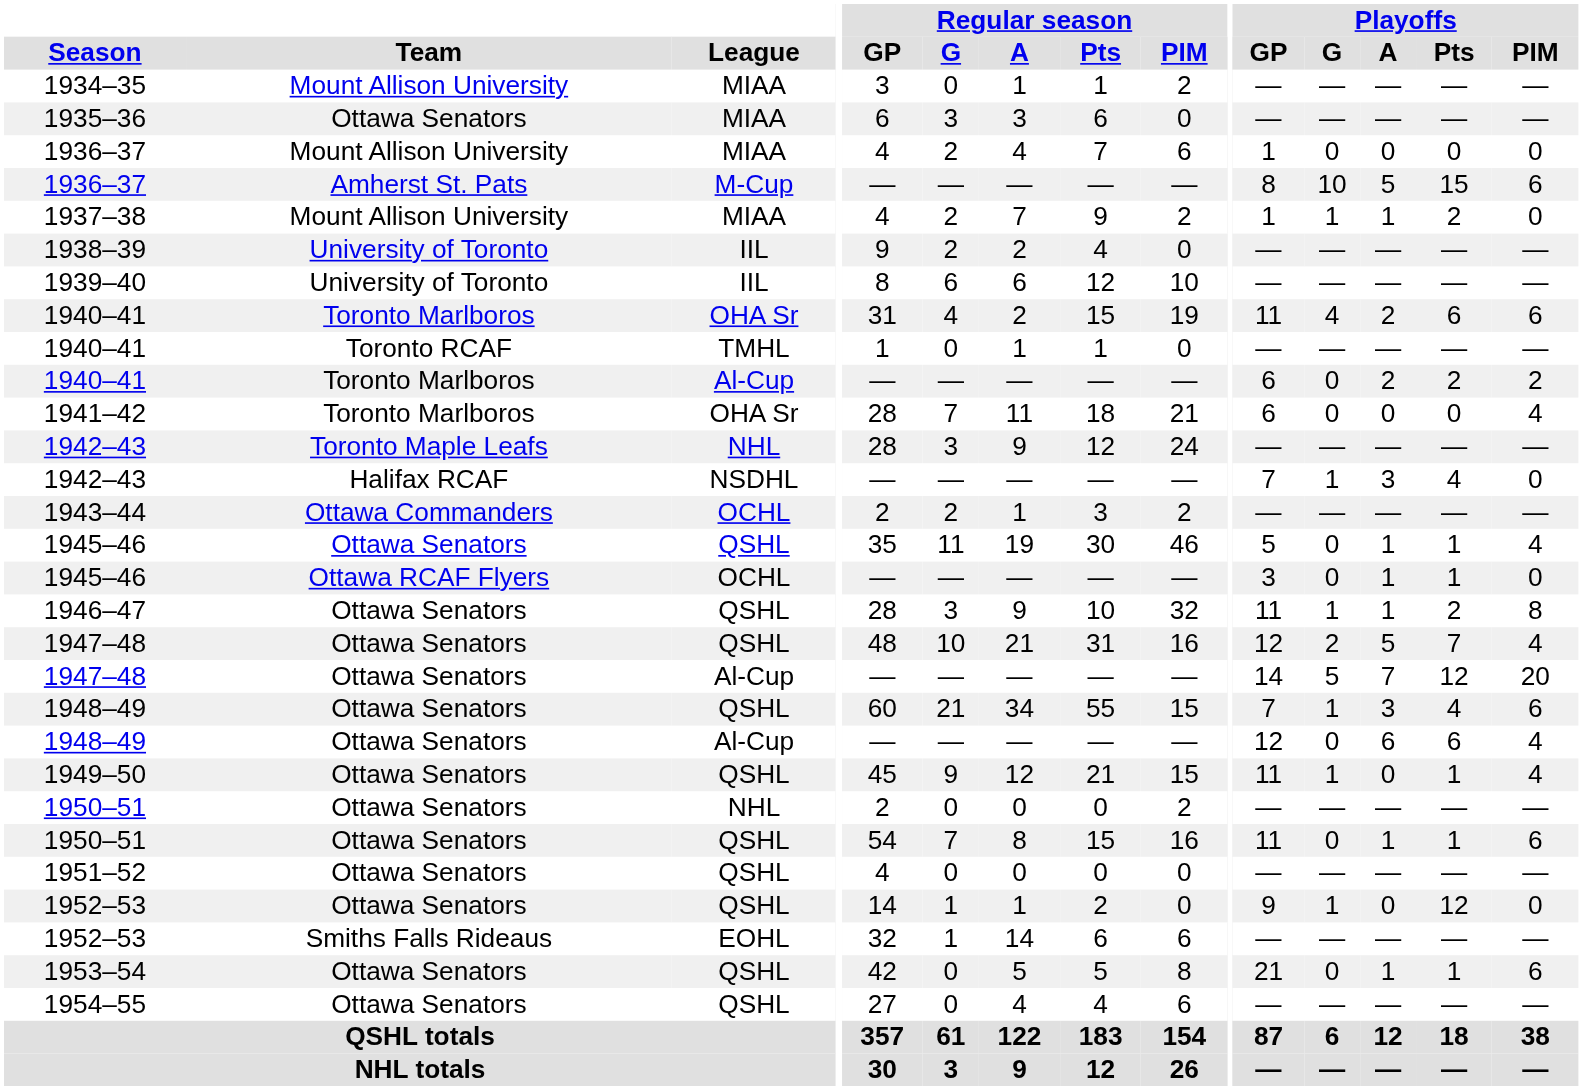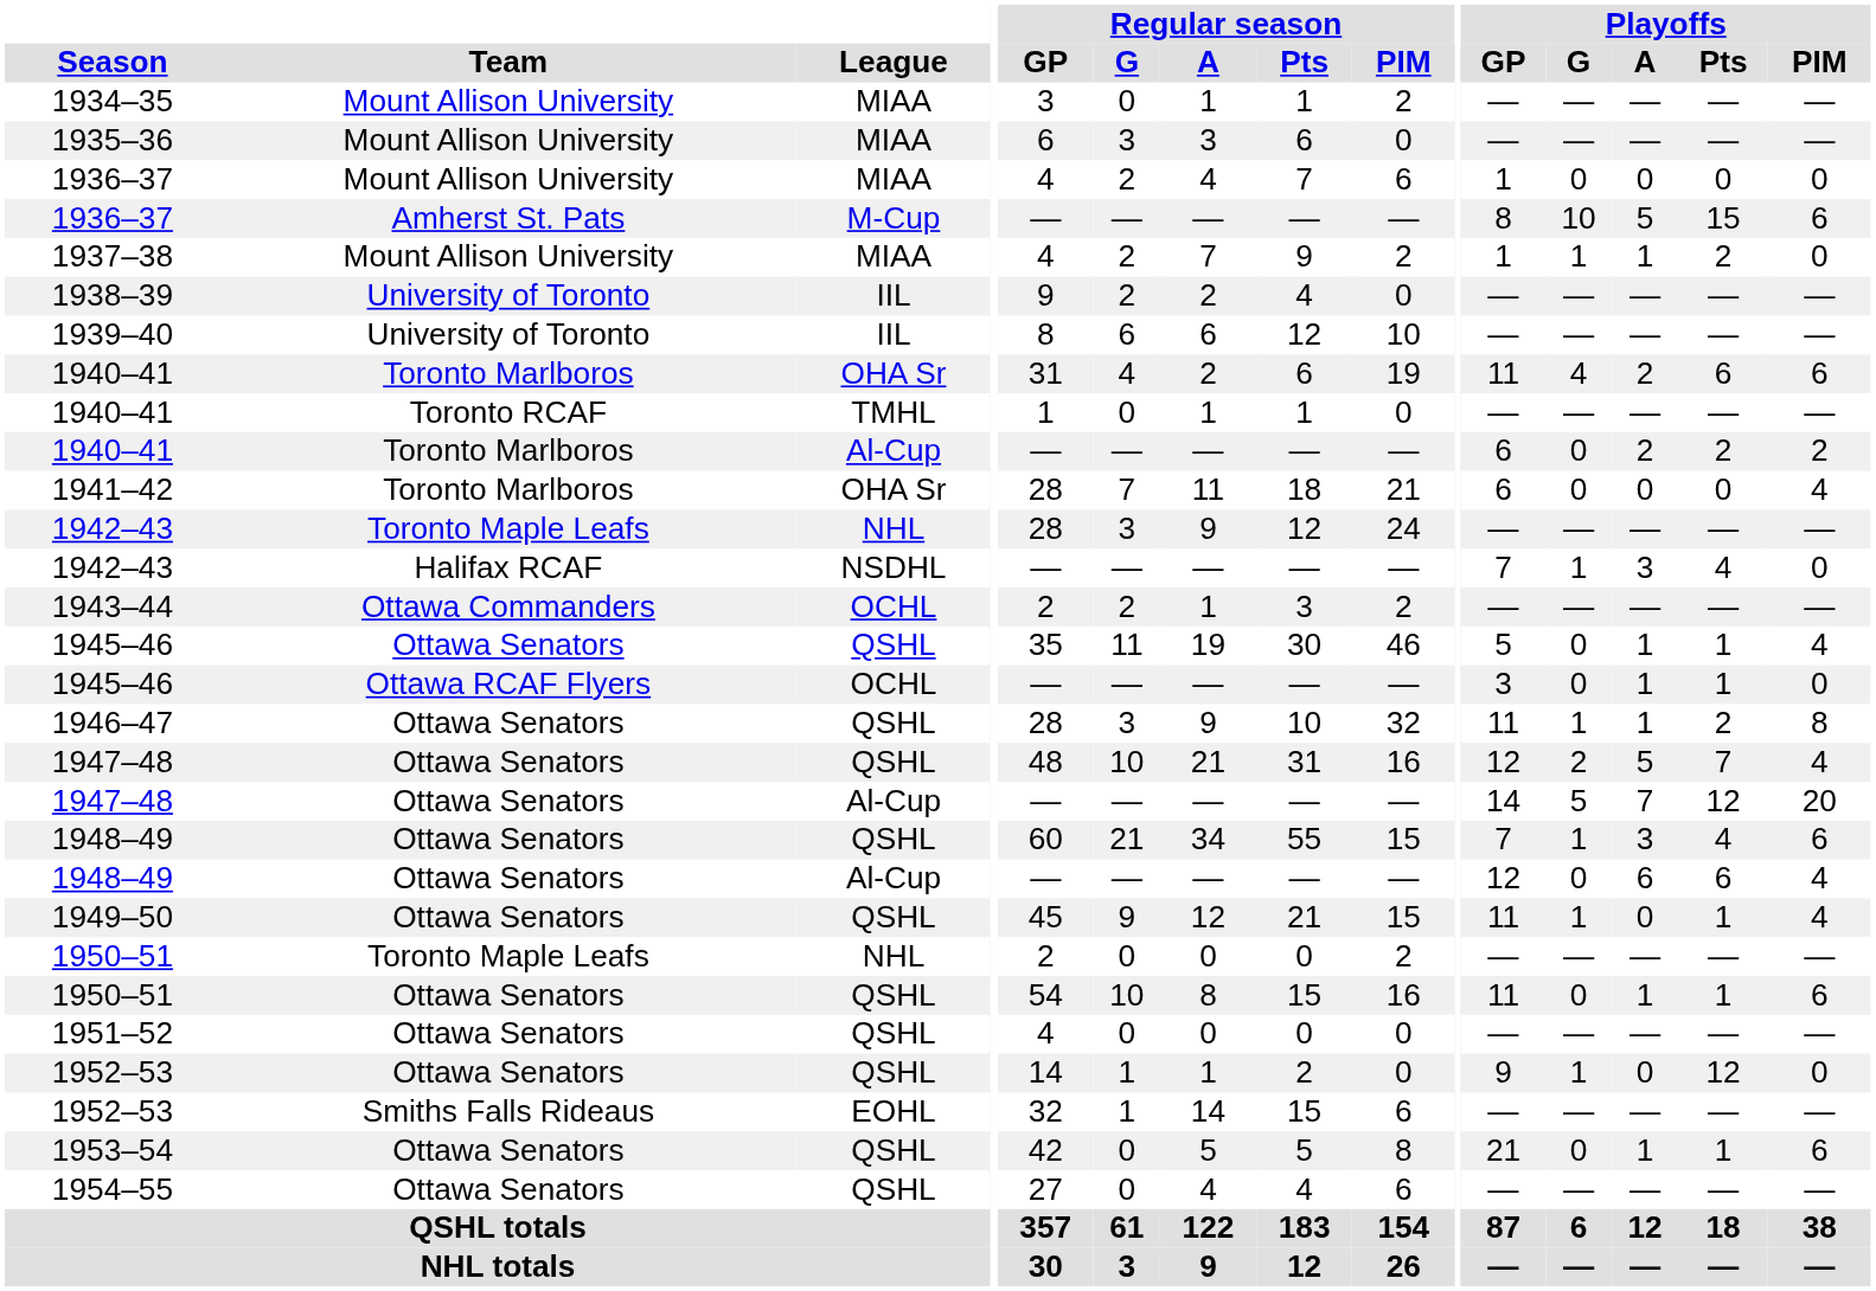 <table border="0" cellpadding="1" cellspacing="0" style="text-align:center; width:60em">
 <tr bgcolor="#e0e0e0">
 <th colspan="3" bgcolor="#ffffff"></th>
 <th rowspan="100" bgcolor="#ffffff"></th>
 <th colspan="5"><a href='#'>Regular season</a></th>
 <th rowspan="100" bgcolor="#ffffff"></th>
 <th colspan="5"><a href='#'>Playoffs</a></th>
 </tr>
 <tr bgcolor="#e0e0e0">
 <th><a href='#'>Season</a></th>
 <th>Team</th>
 <th>League</th>
 <th>GP</th>
 <th><a href='#'>G</a></th>
 <th><a href='#'>A</a></th>
 <th><a href='#'>Pts</a></th>
 <th><a href='#'>PIM</a></th>
 <th>GP</th>
 <th>G</th>
 <th>A</th>
 <th>Pts</th>
 <th>PIM</th>
 </tr>
 <tr>
 <td>1934–35</td>
 <td><a href='#'>Mount Allison University</a></td>
 <td>MIAA</td>
 <td>3</td>
 <td>0</td>
 <td>1</td>
 <td>1</td>
 <td>2</td>
 <td>—</td>
 <td>—</td>
 <td>—</td>
 <td>—</td>
 <td>—</td>
 </tr>
 <tr bgcolor="#f0f0f0">
 <td>1935–36</td>
-<td>Ottawa Senators</td>
+<td>Mount Allison University</td>
 <td>MIAA</td>
 <td>6</td>
 <td>3</td>
 <td>3</td>
 <td>6</td>
 <td>0</td>
 <td>—</td>
 <td>—</td>
 <td>—</td>
 <td>—</td>
 <td>—</td>
 </tr>
 <tr>
 <td>1936–37</td>
 <td>Mount Allison University</td>
 <td>MIAA</td>
 <td>4</td>
 <td>2</td>
 <td>4</td>
 <td>7</td>
 <td>6</td>
 <td>1</td>
 <td>0</td>
 <td>0</td>
 <td>0</td>
 <td>0</td>
 </tr>
 <tr bgcolor="#f0f0f0">
 <td><a href='#'>1936–37</a></td>
 <td><a href='#'>Amherst St. Pats</a></td>
 <td><a href='#'>M-Cup</a></td>
 <td>—</td>
 <td>—</td>
 <td>—</td>
 <td>—</td>
 <td>—</td>
 <td>8</td>
 <td>10</td>
 <td>5</td>
 <td>15</td>
 <td>6</td>
 </tr>
 <tr>
 <td>1937–38</td>
 <td>Mount Allison University</td>
 <td>MIAA</td>
 <td>4</td>
 <td>2</td>
 <td>7</td>
 <td>9</td>
 <td>2</td>
 <td>1</td>
 <td>1</td>
 <td>1</td>
 <td>2</td>
 <td>0</td>
 </tr>
 <tr bgcolor="#f0f0f0">
 <td>1938–39</td>
 <td><a href='#'>University of Toronto</a></td>
 <td>IIL</td>
 <td>9</td>
 <td>2</td>
 <td>2</td>
 <td>4</td>
 <td>0</td>
 <td>—</td>
 <td>—</td>
 <td>—</td>
 <td>—</td>
 <td>—</td>
 </tr>
 <tr>
 <td>1939–40</td>
 <td>University of Toronto</td>
 <td>IIL</td>
 <td>8</td>
 <td>6</td>
 <td>6</td>
 <td>12</td>
 <td>10</td>
 <td>—</td>
 <td>—</td>
 <td>—</td>
 <td>—</td>
 <td>—</td>
 </tr>
 <tr bgcolor="#f0f0f0">
 <td>1940–41</td>
 <td><a href='#'>Toronto Marlboros</a></td>
 <td><a href='#'>OHA Sr</a></td>
 <td>31</td>
 <td>4</td>
 <td>2</td>
-<td>15</td>
+<td>6</td>
 <td>19</td>
 <td>11</td>
 <td>4</td>
 <td>2</td>
 <td>6</td>
 <td>6</td>
 </tr>
 <tr>
 <td>1940–41</td>
 <td>Toronto RCAF</td>
 <td>TMHL</td>
 <td>1</td>
 <td>0</td>
 <td>1</td>
 <td>1</td>
 <td>0</td>
 <td>—</td>
 <td>—</td>
 <td>—</td>
 <td>—</td>
 <td>—</td>
 </tr>
 <tr bgcolor="#f0f0f0">
 <td><a href='#'>1940–41</a></td>
 <td>Toronto Marlboros</td>
 <td><a href='#'>Al-Cup</a></td>
 <td>—</td>
 <td>—</td>
 <td>—</td>
 <td>—</td>
 <td>—</td>
 <td>6</td>
 <td>0</td>
 <td>2</td>
 <td>2</td>
 <td>2</td>
 </tr>
 <tr>
 <td>1941–42</td>
 <td>Toronto Marlboros</td>
 <td>OHA Sr</td>
 <td>28</td>
 <td>7</td>
 <td>11</td>
 <td>18</td>
 <td>21</td>
 <td>6</td>
 <td>0</td>
 <td>0</td>
 <td>0</td>
 <td>4</td>
 </tr>
 <tr bgcolor="#f0f0f0">
 <td><a href='#'>1942–43</a></td>
 <td><a href='#'>Toronto Maple Leafs</a></td>
 <td><a href='#'>NHL</a></td>
 <td>28</td>
 <td>3</td>
 <td>9</td>
 <td>12</td>
 <td>24</td>
 <td>—</td>
 <td>—</td>
 <td>—</td>
 <td>—</td>
 <td>—</td>
 </tr>
 <tr>
 <td>1942–43</td>
 <td>Halifax RCAF</td>
 <td>NSDHL</td>
 <td>—</td>
 <td>—</td>
 <td>—</td>
 <td>—</td>
 <td>—</td>
 <td>7</td>
 <td>1</td>
 <td>3</td>
 <td>4</td>
 <td>0</td>
 </tr>
 <tr bgcolor="#f0f0f0">
 <td>1943–44</td>
 <td><a href='#'>Ottawa Commanders</a></td>
 <td><a href='#'>OCHL</a></td>
 <td>2</td>
 <td>2</td>
 <td>1</td>
 <td>3</td>
 <td>2</td>
 <td>—</td>
 <td>—</td>
 <td>—</td>
 <td>—</td>
 <td>—</td>
 </tr>
 <tr>
 <td>1945–46</td>
 <td><a href='#'>Ottawa Senators</a></td>
 <td><a href='#'>QSHL</a></td>
 <td>35</td>
 <td>11</td>
 <td>19</td>
 <td>30</td>
 <td>46</td>
 <td>5</td>
 <td>0</td>
 <td>1</td>
 <td>1</td>
 <td>4</td>
 </tr>
 <tr bgcolor="#f0f0f0">
 <td>1945–46</td>
 <td><a href='#'>Ottawa RCAF Flyers</a></td>
 <td>OCHL</td>
 <td>—</td>
 <td>—</td>
 <td>—</td>
 <td>—</td>
 <td>—</td>
 <td>3</td>
 <td>0</td>
 <td>1</td>
 <td>1</td>
 <td>0</td>
 </tr>
 <tr>
 <td>1946–47</td>
 <td>Ottawa Senators</td>
 <td>QSHL</td>
 <td>28</td>
 <td>3</td>
 <td>9</td>
 <td>10</td>
 <td>32</td>
 <td>11</td>
 <td>1</td>
 <td>1</td>
 <td>2</td>
 <td>8</td>
 </tr>
 <tr bgcolor="#f0f0f0">
 <td>1947–48</td>
 <td>Ottawa Senators</td>
 <td>QSHL</td>
 <td>48</td>
 <td>10</td>
 <td>21</td>
 <td>31</td>
 <td>16</td>
 <td>12</td>
 <td>2</td>
 <td>5</td>
 <td>7</td>
 <td>4</td>
 </tr>
 <tr>
 <td><a href='#'>1947–48</a></td>
 <td>Ottawa Senators</td>
 <td>Al-Cup</td>
 <td>—</td>
 <td>—</td>
 <td>—</td>
 <td>—</td>
 <td>—</td>
 <td>14</td>
 <td>5</td>
 <td>7</td>
 <td>12</td>
 <td>20</td>
 </tr>
 <tr bgcolor="#f0f0f0">
 <td>1948–49</td>
 <td>Ottawa Senators</td>
 <td>QSHL</td>
 <td>60</td>
 <td>21</td>
 <td>34</td>
 <td>55</td>
 <td>15</td>
 <td>7</td>
 <td>1</td>
 <td>3</td>
 <td>4</td>
 <td>6</td>
 </tr>
 <tr>
 <td><a href='#'>1948–49</a></td>
 <td>Ottawa Senators</td>
 <td>Al-Cup</td>
 <td>—</td>
 <td>—</td>
 <td>—</td>
 <td>—</td>
 <td>—</td>
 <td>12</td>
 <td>0</td>
 <td>6</td>
 <td>6</td>
 <td>4</td>
 </tr>
 <tr bgcolor="#f0f0f0">
 <td>1949–50</td>
 <td>Ottawa Senators</td>
 <td>QSHL</td>
 <td>45</td>
 <td>9</td>
 <td>12</td>
 <td>21</td>
 <td>15</td>
 <td>11</td>
 <td>1</td>
 <td>0</td>
 <td>1</td>
 <td>4</td>
 </tr>
 <tr>
 <td><a href='#'>1950–51</a></td>
-<td>Ottawa Senators</td>
+<td>Toronto Maple Leafs</td>
 <td>NHL</td>
 <td>2</td>
 <td>0</td>
 <td>0</td>
 <td>0</td>
 <td>2</td>
 <td>—</td>
 <td>—</td>
 <td>—</td>
 <td>—</td>
 <td>—</td>
 </tr>
 <tr bgcolor="#f0f0f0">
 <td>1950–51</td>
 <td>Ottawa Senators</td>
 <td>QSHL</td>
 <td>54</td>
-<td>7</td>
+<td>10</td>
 <td>8</td>
 <td>15</td>
 <td>16</td>
 <td>11</td>
 <td>0</td>
 <td>1</td>
 <td>1</td>
 <td>6</td>
 </tr>
 <tr>
 <td>1951–52</td>
 <td>Ottawa Senators</td>
 <td>QSHL</td>
 <td>4</td>
 <td>0</td>
 <td>0</td>
 <td>0</td>
 <td>0</td>
 <td>—</td>
 <td>—</td>
 <td>—</td>
 <td>—</td>
 <td>—</td>
 </tr>
 <tr bgcolor="#f0f0f0">
 <td>1952–53</td>
 <td>Ottawa Senators</td>
 <td>QSHL</td>
 <td>14</td>
 <td>1</td>
 <td>1</td>
 <td>2</td>
 <td>0</td>
 <td>9</td>
 <td>1</td>
 <td>0</td>
 <td>12</td>
 <td>0</td>
 </tr>
 <tr>
 <td>1952–53</td>
 <td>Smiths Falls Rideaus</td>
 <td>EOHL</td>
 <td>32</td>
 <td>1</td>
 <td>14</td>
-<td>6</td>
+<td>15</td>
 <td>6</td>
 <td>—</td>
 <td>—</td>
 <td>—</td>
 <td>—</td>
 <td>—</td>
 </tr>
 <tr bgcolor="#f0f0f0">
 <td>1953–54</td>
 <td>Ottawa Senators</td>
 <td>QSHL</td>
 <td>42</td>
 <td>0</td>
 <td>5</td>
 <td>5</td>
 <td>8</td>
 <td>21</td>
 <td>0</td>
 <td>1</td>
 <td>1</td>
 <td>6</td>
 </tr>
 <tr>
 <td>1954–55</td>
 <td>Ottawa Senators</td>
 <td>QSHL</td>
 <td>27</td>
 <td>0</td>
 <td>4</td>
 <td>4</td>
 <td>6</td>
 <td>—</td>
 <td>—</td>
 <td>—</td>
 <td>—</td>
 <td>—</td>
 </tr>
 <tr bgcolor="#e0e0e0">
 <th colspan="3">QSHL totals</th>
 <th>357</th>
 <th>61</th>
 <th>122</th>
 <th>183</th>
 <th>154</th>
 <th>87</th>
 <th>6</th>
 <th>12</th>
 <th>18</th>
 <th>38</th>
 </tr>
 <tr bgcolor="#e0e0e0">
 <th colspan="3">NHL totals</th>
 <th>30</th>
 <th>3</th>
 <th>9</th>
 <th>12</th>
 <th>26</th>
 <th>—</th>
 <th>—</th>
 <th>—</th>
 <th>—</th>
 <th>—</th>
 </tr>
 </table>
